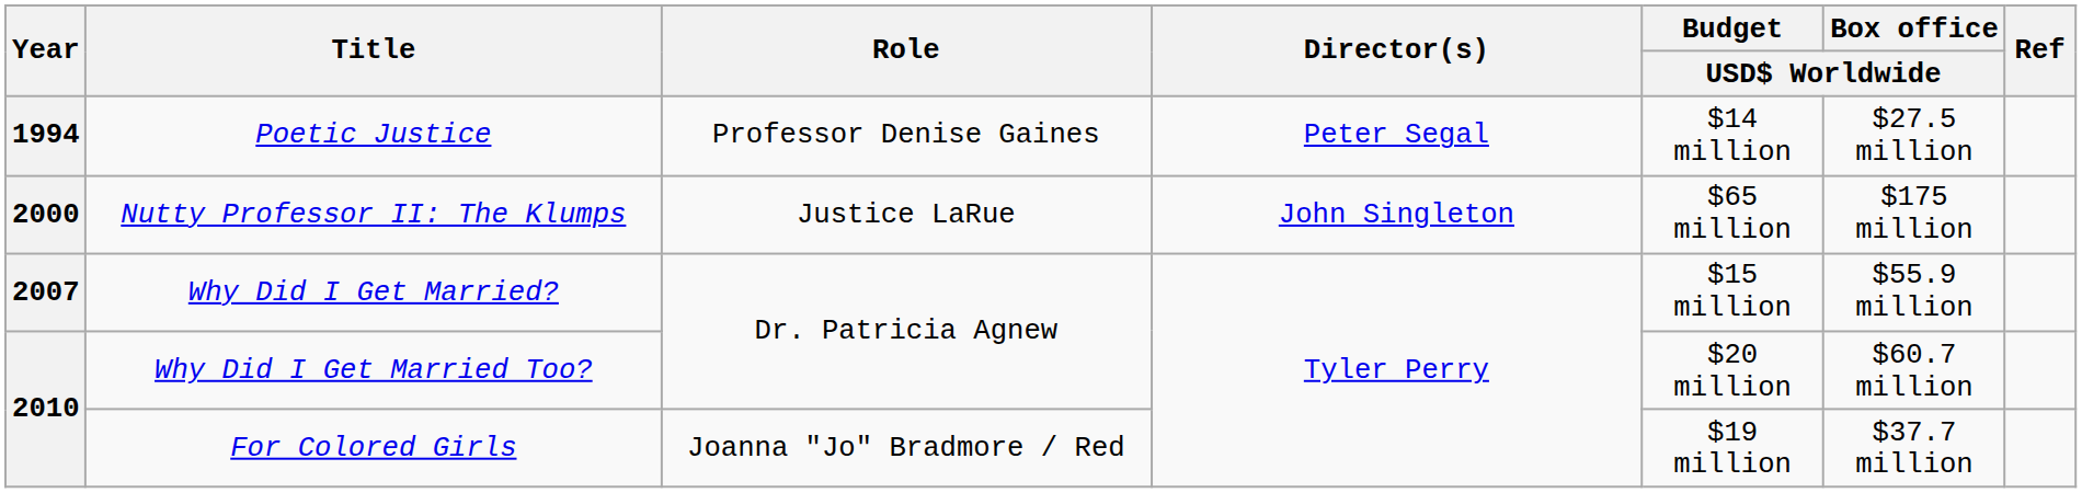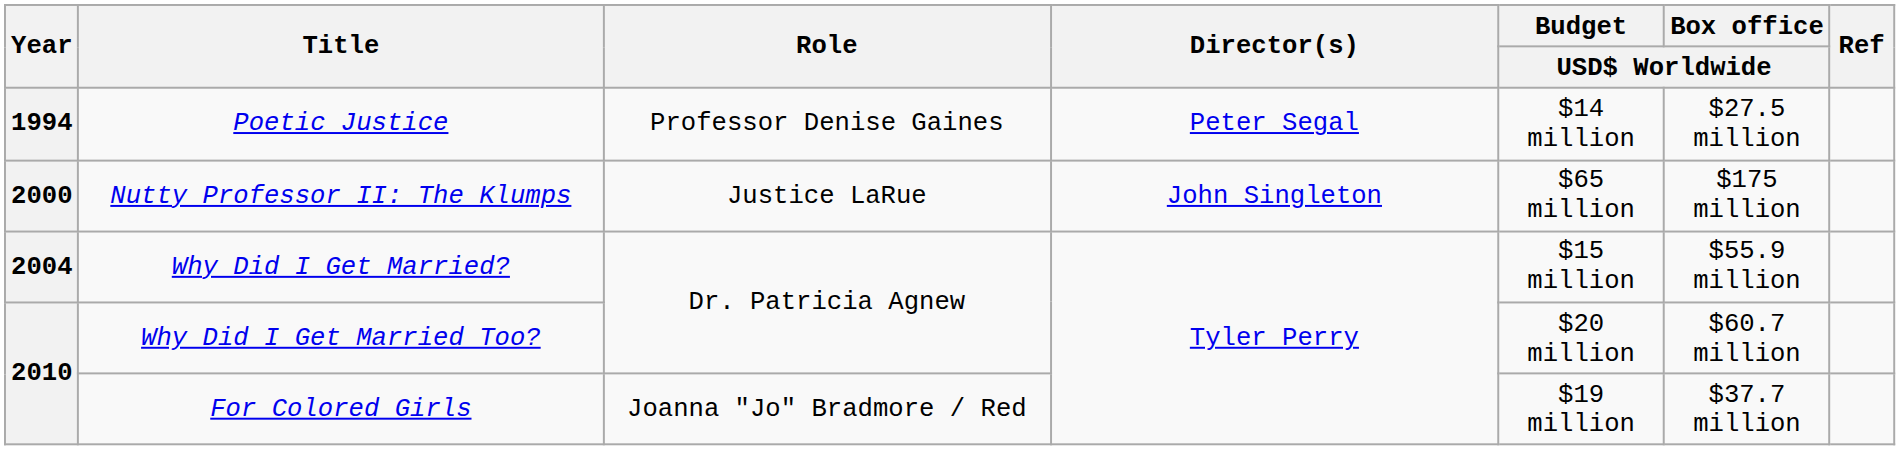 <table class="wikitable sortable plainrowheaders" style="text-align: center;">
 <tr>
 <th rowspan="2" scope="col">Year</th>
 <th rowspan="2" scope="col" style="width: 20em;">Title</th>
 <th rowspan="2" scope="col" style="width: 17em;">Role</th>
 <th rowspan="2" scope="col" style="width: 17em;">Director(s)</th>
 <th scope="col" style="width: 6em;">Budget</th>
 <th scope="col" style="width: 6em;">Box office</th>
 <th rowspan="2" scope="col" style="width: 2em;" class="unsortable">Ref</th>
 </tr>
 <tr class="unsortable">
 <th colspan="2" class="unsortable">USD$ Worldwide</th>
 </tr>
 <tr>
 <th scope="row">1994</th>
 <td><em><a href='#'>Poetic Justice</a></em></td>
 <td>Professor Denise Gaines</td>
 <td><a href='#'>Peter Segal</a></td>
 <td>$14 million</td>
 <td>$27.5 million</td>
 <td></td>
 </tr>
 <tr>
 <th scope="row">2000</th>
 <td><em><a href='#'>Nutty Professor II: The Klumps</a></em></td>
 <td>Justice LaRue</td>
 <td><a href='#'>John Singleton</a></td>
 <td>$65 million</td>
 <td>$175 million</td>
 <td></td>
 </tr>
 <tr>
-<th scope="row">2007</th>
+<th scope="row">2004</th>
 <td><em><a href='#'>Why Did I Get Married?</a></em></td>
 <td rowspan="2">Dr. Patricia Agnew</td>
 <td rowspan="3"><a href='#'>Tyler Perry</a></td>
 <td>$15 million</td>
 <td>$55.9 million</td>
 <td></td>
 </tr>
 <tr>
 <th rowspan="2" scope="row">2010</th>
 <td><em><a href='#'>Why Did I Get Married Too?</a></em></td>
 <td>$20 million</td>
 <td>$60.7 million</td>
 <td></td>
 </tr>
 <tr>
 <td><em><a href='#'>For Colored Girls</a></em></td>
 <td>Joanna "Jo" Bradmore / Red</td>
 <td>$19 million</td>
 <td>$37.7 million</td>
 <td></td>
 </tr>
 </table>
